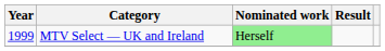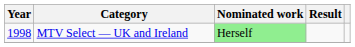 <table class="wikitable" width="74%">
 <tr>
 <th width=4%>Year</th>
 <th width=58%>Category</th>
 <th width=28%>Nominated work</th>
 <th width=10%>Result</th>
 <th width=5%></th>
 </tr>
 <tr>
-<td><a href='#'>1999</a></td>
+<td><a href='#'>1998</a></td>
 <td><a href='#'>MTV Select — UK and Ireland</a></td>
 <td style="background: lightgreen;">Herself</td>
 <td></td>
 <td></td>
 </tr>
 <tr>
 </tr>
 </table>
